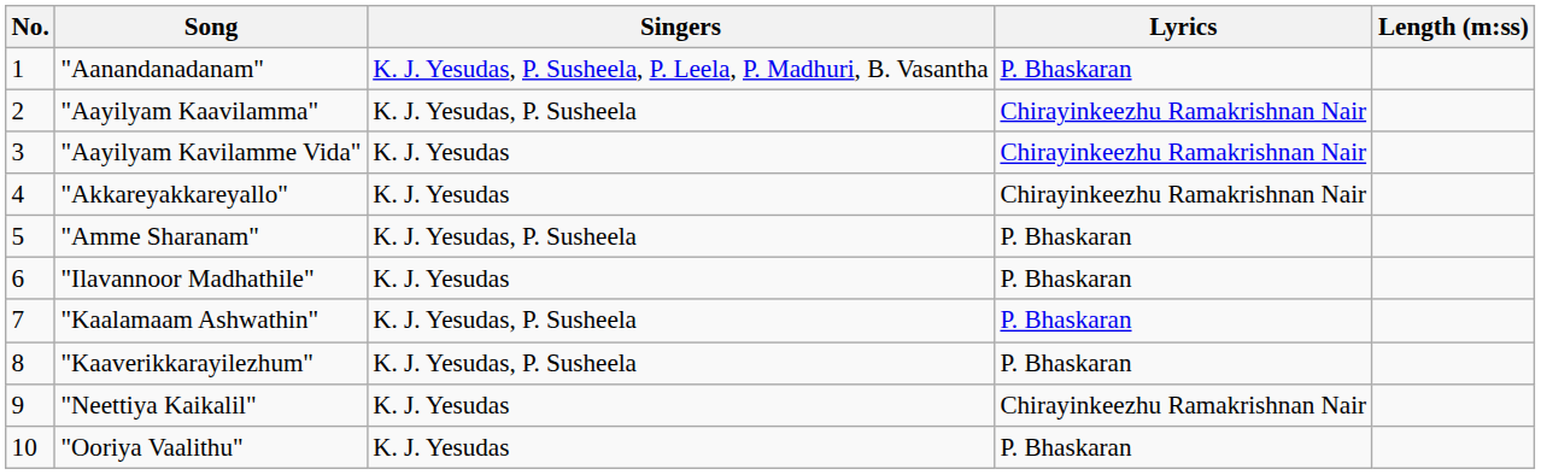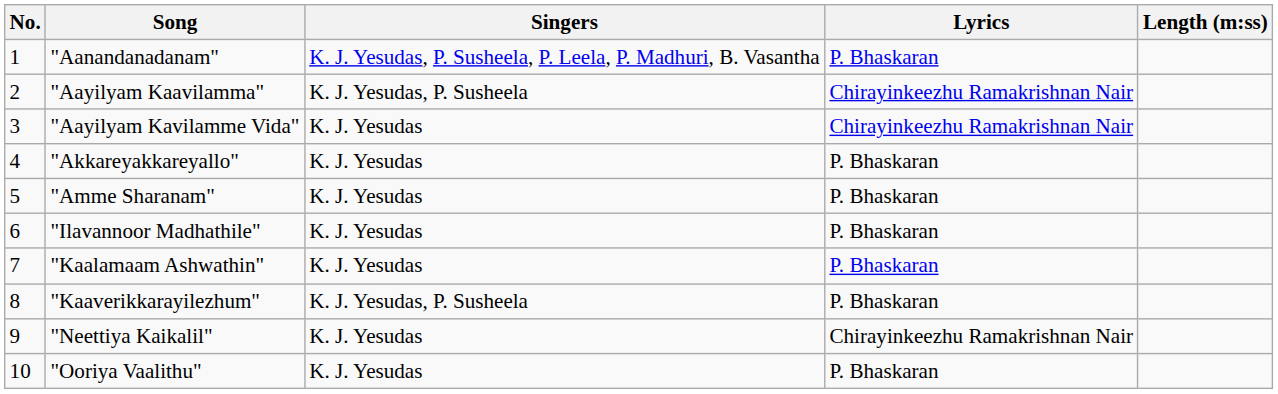 <table class="wikitable" style="font-size:95%;">
 <tr>
 <th>No.</th>
 <th>Song</th>
 <th>Singers</th>
 <th>Lyrics</th>
 <th>Length (m:ss)</th>
 </tr>
 <tr>
 <td>1</td>
 <td>"Aanandanadanam"</td>
 <td><a href='#'>K. J. Yesudas</a>, <a href='#'>P. Susheela</a>, <a href='#'>P. Leela</a>, <a href='#'>P. Madhuri</a>, B. Vasantha</td>
 <td><a href='#'>P. Bhaskaran</a></td>
 <td></td>
 </tr>
 <tr>
 <td>2</td>
 <td>"Aayilyam Kaavilamma"</td>
 <td>K. J. Yesudas, P. Susheela</td>
 <td><a href='#'>Chirayinkeezhu Ramakrishnan Nair</a></td>
 <td></td>
 </tr>
 <tr>
 <td>3</td>
 <td>"Aayilyam Kavilamme Vida"</td>
 <td>K. J. Yesudas</td>
 <td><a href='#'>Chirayinkeezhu Ramakrishnan Nair</a></td>
 <td></td>
 </tr>
 <tr>
 <td>4</td>
 <td>"Akkareyakkareyallo"</td>
 <td>K. J. Yesudas</td>
-<td>Chirayinkeezhu Ramakrishnan Nair</td>
+<td>P. Bhaskaran</td>
 <td></td>
 </tr>
 <tr>
 <td>5</td>
 <td>"Amme Sharanam"</td>
-<td>K. J. Yesudas, P. Susheela</td>
+<td>K. J. Yesudas</td>
 <td>P. Bhaskaran</td>
 <td></td>
 </tr>
 <tr>
 <td>6</td>
 <td>"Ilavannoor Madhathile"</td>
 <td>K. J. Yesudas</td>
 <td>P. Bhaskaran</td>
 <td></td>
 </tr>
 <tr>
 <td>7</td>
 <td>"Kaalamaam Ashwathin"</td>
-<td>K. J. Yesudas, P. Susheela</td>
+<td>K. J. Yesudas</td>
 <td><a href='#'>P. Bhaskaran</a></td>
 <td></td>
 </tr>
 <tr>
 <td>8</td>
 <td>"Kaaverikkarayilezhum"</td>
 <td>K. J. Yesudas, P. Susheela</td>
 <td>P. Bhaskaran</td>
 <td></td>
 </tr>
 <tr>
 <td>9</td>
 <td>"Neettiya Kaikalil"</td>
 <td>K. J. Yesudas</td>
 <td>Chirayinkeezhu Ramakrishnan Nair</td>
 <td></td>
 </tr>
 <tr>
 <td>10</td>
 <td>"Ooriya Vaalithu"</td>
 <td>K. J. Yesudas</td>
 <td>P. Bhaskaran</td>
 <td></td>
 </tr>
 </table>
